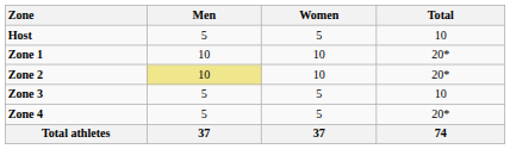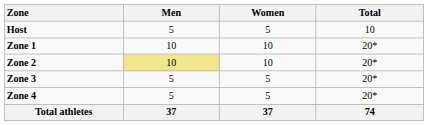 <table class="wikitable collapsible sortable"  style="width:600px; text-align:center; font-size:90%;">
 <tr>
 <th style="text-align:left; width:100px;">Zone</th>
 <th width=80>Men</th>
 <th width=80>Women</th>
 <th width=90>Total</th>
 </tr>
 <tr>
 <td align=left><strong>Host</strong></td>
 <td>5</td>
 <td>5</td>
 <td>10</td>
 </tr>
 <tr>
 <td align=left><strong>Zone 1</strong></td>
 <td>10</td>
 <td>10</td>
 <td>20*</td>
 </tr>
 <tr>
 <td align=left><strong>Zone 2</strong></td>
 <td style="background: khaki;">10</td>
 <td>10</td>
 <td>20*</td>
 </tr>
 <tr>
 <td align=left><strong>Zone 3</strong></td>
 <td>5</td>
 <td>5</td>
-<td>10</td>
+<td>20*</td>
 </tr>
 <tr>
 <td align=left><strong>Zone 4</strong></td>
 <td>5</td>
 <td>5</td>
 <td>20*</td>
 </tr>
 <tr class="sortbottom">
 <th>Total athletes</th>
 <th>37</th>
 <th>37</th>
 <th>74</th>
 </tr>
 </table>
